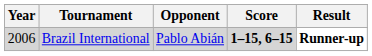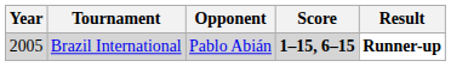 <table class="sortable wikitable" style="font-size: 90%;">
 <tr>
 <th>Year</th>
 <th>Tournament</th>
 <th>Opponent</th>
 <th>Score</th>
 <th>Result</th>
 </tr>
 <tr style="background:#D5D5D5">
-<td align="center">2006</td>
+<td align="center">2005</td>
 <td align="left"><a href='#'>Brazil International</a></td>
 <td align="left"> <a href='#'>Pablo Abián</a></td>
 <td align="left"><strong>1–15, 6–15</strong></td>
 <td style="text-align:left; background:white"> <strong>Runner-up</strong></td>
 </tr>
 </table>
